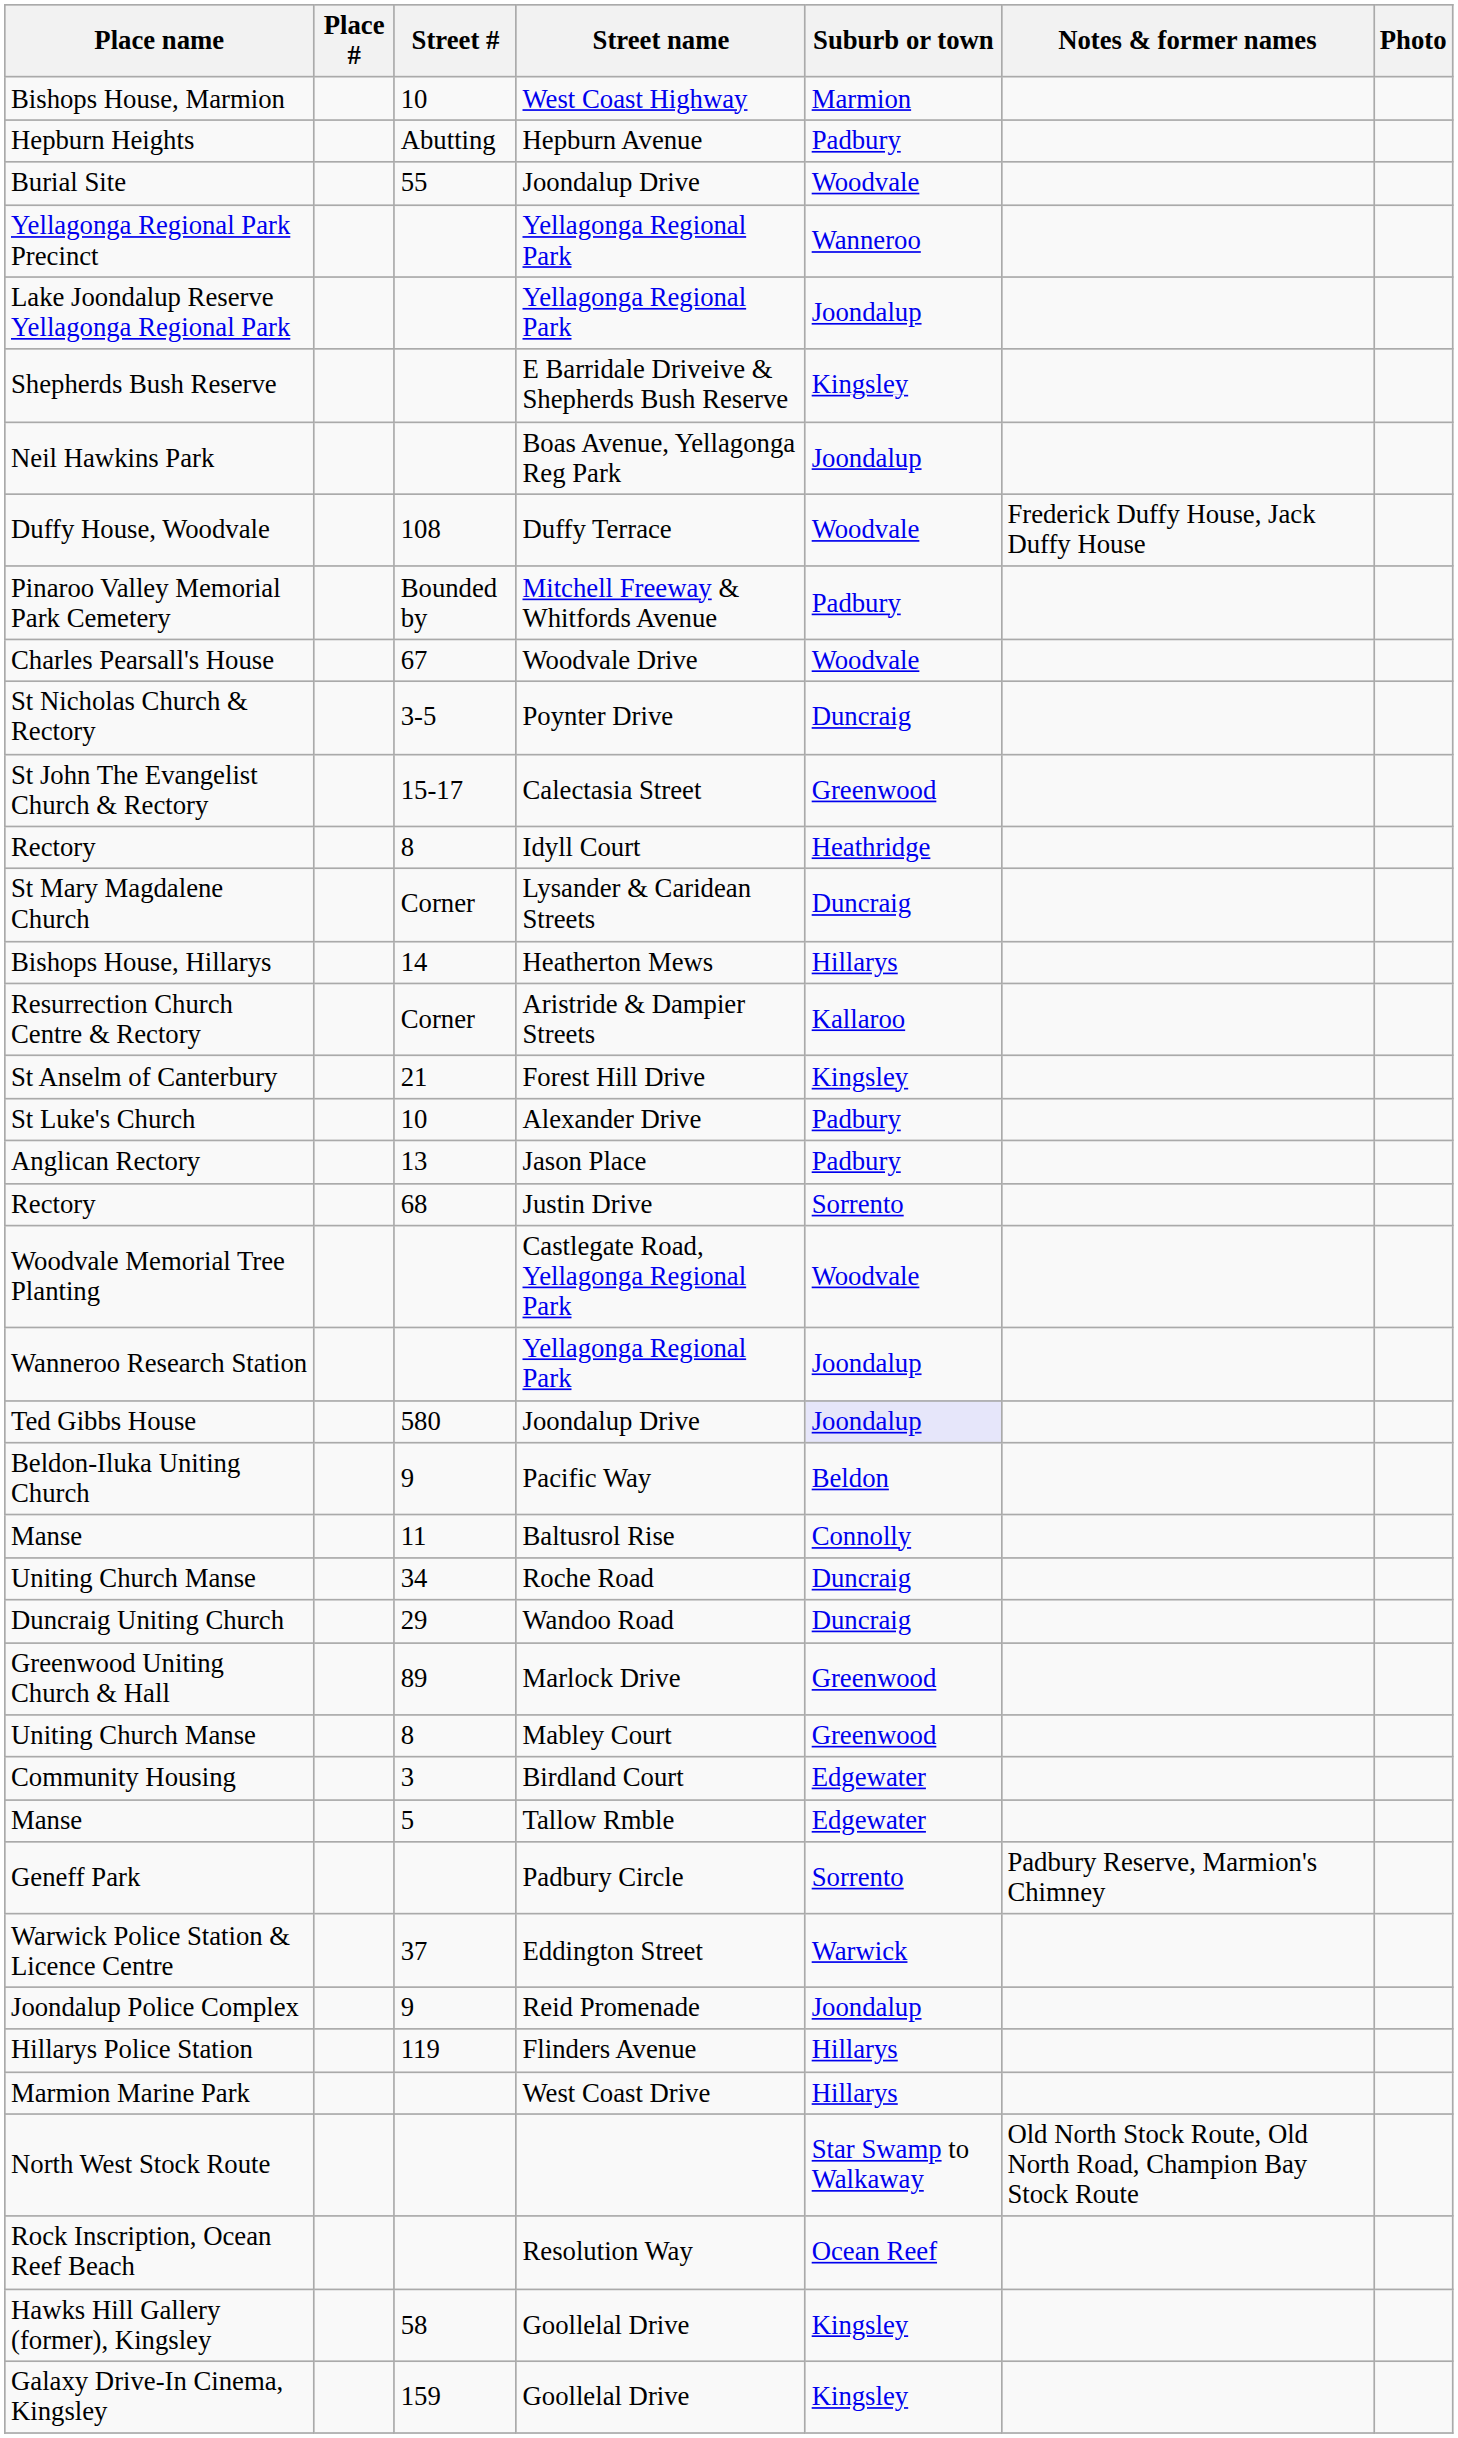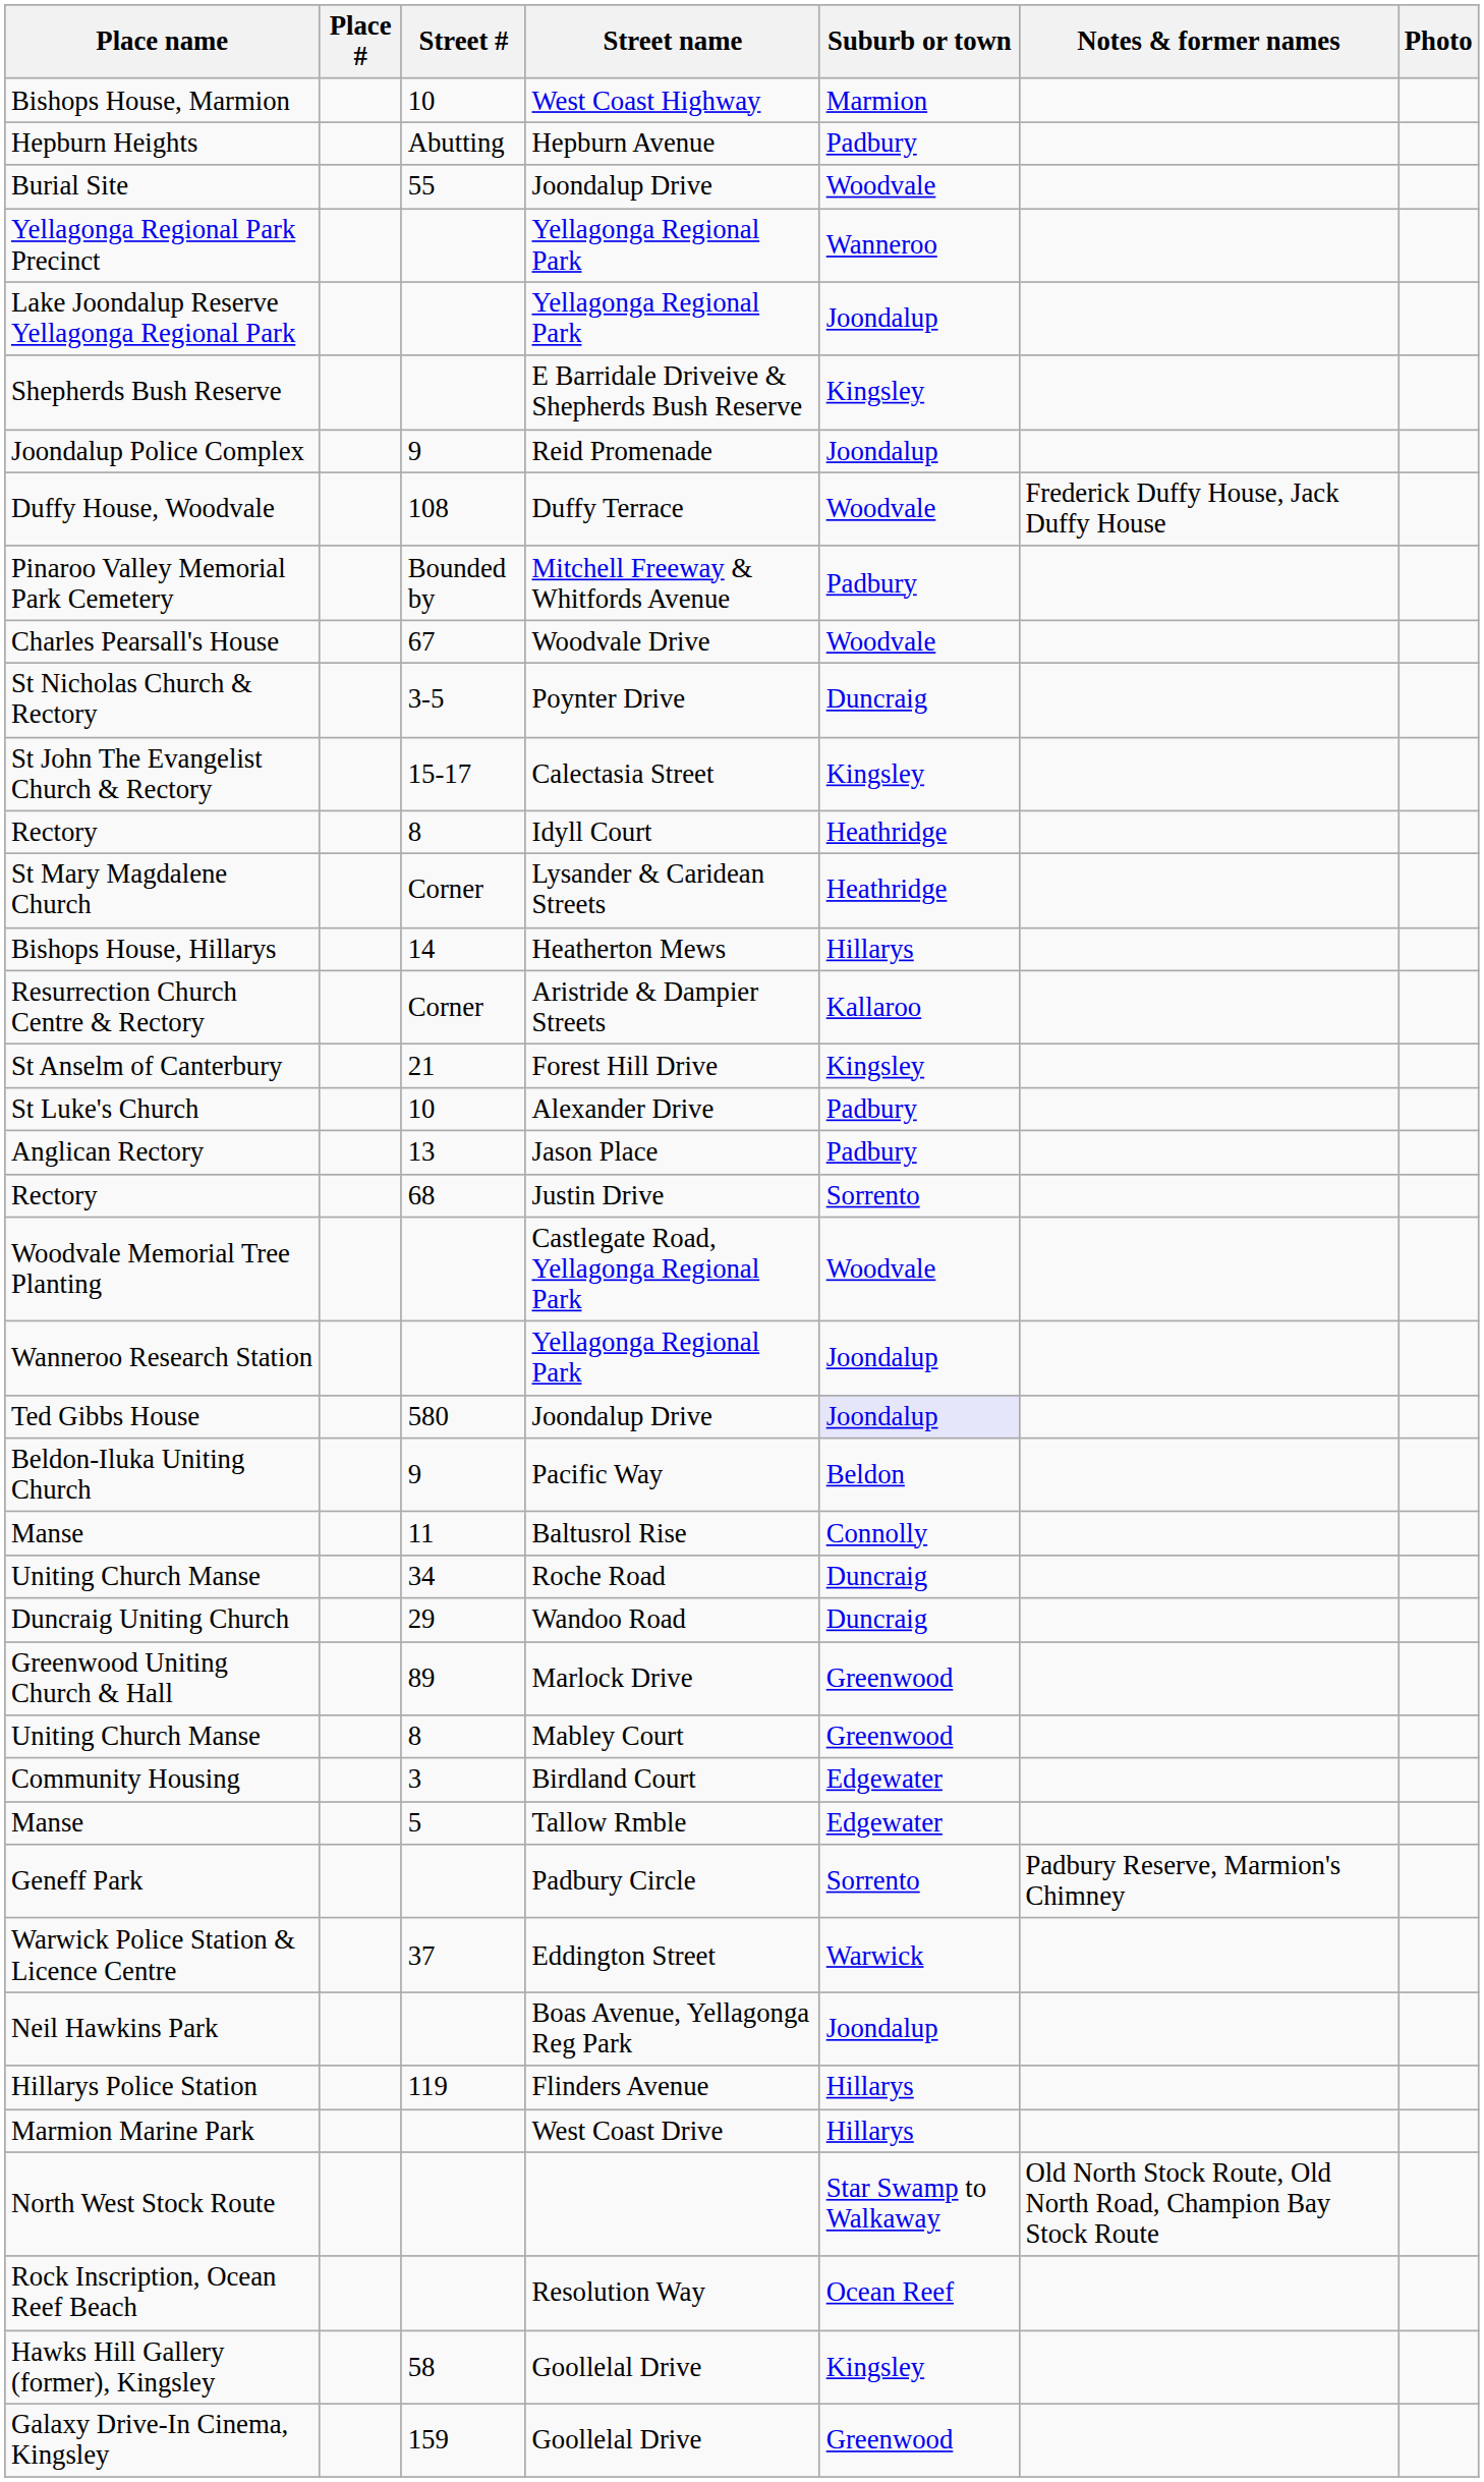 <table class="wikitable sortable">
 <tr>
 <th>Place name</th>
 <th>Place #</th>
 <th>Street #</th>
 <th>Street name</th>
 <th>Suburb or town</th>
 <th class="unsortable">Notes & former names</th>
 <th class="unsortable">Photo</th>
 </tr>
 <tr>
 <td>Bishops House, Marmion</td>
 <td></td>
 <td>10</td>
 <td><a href='#'>West Coast Highway</a></td>
 <td><a href='#'>Marmion</a></td>
 <td></td>
 <td></td>
 </tr>
 <tr>
 <td>Hepburn Heights</td>
 <td></td>
 <td>Abutting</td>
 <td>Hepburn Avenue</td>
 <td><a href='#'>Padbury</a></td>
 <td></td>
 <td></td>
 </tr>
 <tr>
 <td>Burial Site</td>
 <td></td>
 <td>55</td>
 <td>Joondalup Drive</td>
 <td><a href='#'>Woodvale</a></td>
 <td></td>
 <td></td>
 </tr>
 <tr>
 <td><a href='#'>Yellagonga Regional Park</a> Precinct</td>
 <td></td>
 <td></td>
 <td><a href='#'>Yellagonga Regional Park</a></td>
 <td><a href='#'>Wanneroo</a></td>
 <td></td>
 <td></td>
 </tr>
 <tr>
 <td>Lake Joondalup Reserve <a href='#'>Yellagonga Regional Park</a></td>
 <td></td>
 <td></td>
 <td><a href='#'>Yellagonga Regional Park</a></td>
 <td><a href='#'>Joondalup</a></td>
 <td></td>
 <td></td>
 </tr>
 <tr>
 <td>Shepherds Bush Reserve</td>
 <td></td>
 <td></td>
 <td>E Barridale Driveive & Shepherds Bush Reserve</td>
 <td><a href='#'>Kingsley</a></td>
 <td></td>
 <td></td>
 </tr>
 <tr>
-<td>Neil Hawkins Park</td>
+<td>Joondalup Police Complex</td>
 <td></td>
-<td></td>
-<td>Boas Avenue, Yellagonga Reg Park</td>
+<td>9</td>
+<td>Reid Promenade</td>
 <td><a href='#'>Joondalup</a></td>
 <td></td>
 <td></td>
 </tr>
 <tr>
 <td>Duffy House, Woodvale</td>
 <td></td>
 <td>108</td>
 <td>Duffy Terrace</td>
 <td><a href='#'>Woodvale</a></td>
 <td>Frederick Duffy House, Jack Duffy House</td>
 <td></td>
 </tr>
 <tr>
 <td>Pinaroo Valley Memorial Park Cemetery</td>
 <td></td>
 <td>Bounded by</td>
 <td><a href='#'>Mitchell Freeway</a> & Whitfords Avenue</td>
 <td><a href='#'>Padbury</a></td>
 <td></td>
 <td></td>
 </tr>
 <tr>
 <td>Charles Pearsall's House</td>
 <td></td>
 <td>67</td>
 <td>Woodvale Drive</td>
 <td><a href='#'>Woodvale</a></td>
 <td></td>
 <td></td>
 </tr>
 <tr>
 <td>St Nicholas Church & Rectory</td>
 <td></td>
 <td>3-5</td>
 <td>Poynter Drive</td>
 <td><a href='#'>Duncraig</a></td>
 <td></td>
 <td></td>
 </tr>
 <tr>
 <td>St John The Evangelist Church & Rectory</td>
 <td></td>
 <td>15-17</td>
 <td>Calectasia Street</td>
-<td><a href='#'>Greenwood</a></td>
+<td><a href='#'>Kingsley</a></td>
 <td></td>
 <td></td>
 </tr>
 <tr>
 <td>Rectory</td>
 <td></td>
 <td>8</td>
 <td>Idyll Court</td>
 <td><a href='#'>Heathridge</a></td>
 <td></td>
 <td></td>
 </tr>
 <tr>
 <td>St Mary Magdalene Church</td>
 <td></td>
 <td>Corner</td>
 <td>Lysander & Caridean Streets</td>
-<td><a href='#'>Duncraig</a></td>
+<td><a href='#'>Heathridge</a></td>
 <td></td>
 <td></td>
 </tr>
 <tr>
 <td>Bishops House, Hillarys</td>
 <td></td>
 <td>14</td>
 <td>Heatherton Mews</td>
 <td><a href='#'>Hillarys</a></td>
 <td></td>
 <td></td>
 </tr>
 <tr>
 <td>Resurrection Church Centre & Rectory</td>
 <td></td>
 <td>Corner</td>
 <td>Aristride & Dampier Streets</td>
 <td><a href='#'>Kallaroo</a></td>
 <td></td>
 <td></td>
 </tr>
 <tr>
 <td>St Anselm of Canterbury</td>
 <td></td>
 <td>21</td>
 <td>Forest Hill Drive</td>
 <td><a href='#'>Kingsley</a></td>
 <td></td>
 <td></td>
 </tr>
 <tr>
 <td>St Luke's Church</td>
 <td></td>
 <td>10</td>
 <td>Alexander Drive</td>
 <td><a href='#'>Padbury</a></td>
 <td></td>
 <td></td>
 </tr>
 <tr>
 <td>Anglican Rectory</td>
 <td></td>
 <td>13</td>
 <td>Jason Place</td>
 <td><a href='#'>Padbury</a></td>
 <td></td>
 <td></td>
 </tr>
 <tr>
 <td>Rectory</td>
 <td></td>
 <td>68</td>
 <td>Justin Drive</td>
 <td><a href='#'>Sorrento</a></td>
 <td></td>
 <td></td>
 </tr>
 <tr>
 <td>Woodvale Memorial Tree Planting</td>
 <td></td>
 <td></td>
 <td>Castlegate Road, <a href='#'>Yellagonga Regional Park</a></td>
 <td><a href='#'>Woodvale</a></td>
 <td></td>
 <td></td>
 </tr>
 <tr>
 <td>Wanneroo Research Station</td>
 <td></td>
 <td></td>
 <td><a href='#'>Yellagonga Regional Park</a></td>
 <td><a href='#'>Joondalup</a></td>
 <td></td>
 <td></td>
 </tr>
 <tr>
 <td>Ted Gibbs House</td>
 <td></td>
 <td>580</td>
 <td>Joondalup Drive</td>
 <td style="background: lavender;"><a href='#'>Joondalup</a></td>
 <td></td>
 <td></td>
 </tr>
 <tr>
 <td>Beldon-Iluka Uniting Church</td>
 <td></td>
 <td>9</td>
 <td>Pacific Way</td>
 <td><a href='#'>Beldon</a></td>
 <td></td>
 <td></td>
 </tr>
 <tr>
 <td>Manse</td>
 <td></td>
 <td>11</td>
 <td>Baltusrol Rise</td>
 <td><a href='#'>Connolly</a></td>
 <td></td>
 <td></td>
 </tr>
 <tr>
 <td>Uniting Church Manse</td>
 <td></td>
 <td>34</td>
 <td>Roche Road</td>
 <td><a href='#'>Duncraig</a></td>
 <td></td>
 <td></td>
 </tr>
 <tr>
 <td>Duncraig Uniting Church</td>
 <td></td>
 <td>29</td>
 <td>Wandoo Road</td>
 <td><a href='#'>Duncraig</a></td>
 <td></td>
 <td></td>
 </tr>
 <tr>
 <td>Greenwood Uniting Church & Hall</td>
 <td></td>
 <td>89</td>
 <td>Marlock Drive</td>
 <td><a href='#'>Greenwood</a></td>
 <td></td>
 <td></td>
 </tr>
 <tr>
 <td>Uniting Church Manse</td>
 <td></td>
 <td>8</td>
 <td>Mabley Court</td>
 <td><a href='#'>Greenwood</a></td>
 <td></td>
 <td></td>
 </tr>
 <tr>
 <td>Community Housing</td>
 <td></td>
 <td>3</td>
 <td>Birdland Court</td>
 <td><a href='#'>Edgewater</a></td>
 <td></td>
 <td></td>
 </tr>
 <tr>
 <td>Manse</td>
 <td></td>
 <td>5</td>
 <td>Tallow Rmble</td>
 <td><a href='#'>Edgewater</a></td>
 <td></td>
 <td></td>
 </tr>
 <tr>
 <td>Geneff Park</td>
 <td></td>
 <td></td>
 <td>Padbury Circle</td>
 <td><a href='#'>Sorrento</a></td>
 <td>Padbury Reserve, Marmion's Chimney</td>
 <td></td>
 </tr>
 <tr>
 <td>Warwick Police Station & Licence Centre</td>
 <td></td>
 <td>37</td>
 <td>Eddington Street</td>
 <td><a href='#'>Warwick</a></td>
 <td></td>
 <td></td>
 </tr>
 <tr>
-<td>Joondalup Police Complex</td>
+<td>Neil Hawkins Park</td>
 <td></td>
-<td>9</td>
-<td>Reid Promenade</td>
+<td></td>
+<td>Boas Avenue, Yellagonga Reg Park</td>
 <td><a href='#'>Joondalup</a></td>
 <td></td>
 <td></td>
 </tr>
 <tr>
 <td>Hillarys Police Station</td>
 <td></td>
 <td>119</td>
 <td>Flinders Avenue</td>
 <td><a href='#'>Hillarys</a></td>
 <td></td>
 <td></td>
 </tr>
 <tr>
 <td>Marmion Marine Park</td>
 <td></td>
 <td></td>
 <td>West Coast Drive</td>
 <td><a href='#'>Hillarys</a></td>
 <td></td>
 <td></td>
 </tr>
 <tr>
 <td>North West Stock Route</td>
 <td></td>
 <td></td>
 <td></td>
 <td><a href='#'>Star Swamp</a> to <a href='#'>Walkaway</a></td>
 <td>Old North Stock Route, Old North Road, Champion Bay Stock Route</td>
 <td></td>
 </tr>
 <tr>
 <td>Rock Inscription, Ocean Reef Beach</td>
 <td></td>
 <td></td>
 <td>Resolution Way</td>
 <td><a href='#'>Ocean Reef</a></td>
 <td></td>
 <td></td>
 </tr>
 <tr>
 <td>Hawks Hill Gallery (former), Kingsley</td>
 <td></td>
 <td>58</td>
 <td>Goollelal Drive</td>
 <td><a href='#'>Kingsley</a></td>
 <td></td>
 <td></td>
 </tr>
 <tr>
 <td>Galaxy Drive-In Cinema, Kingsley</td>
 <td></td>
 <td>159</td>
 <td>Goollelal Drive</td>
-<td><a href='#'>Kingsley</a></td>
+<td><a href='#'>Greenwood</a></td>
 <td></td>
 <td></td>
 </tr>
 </table>
